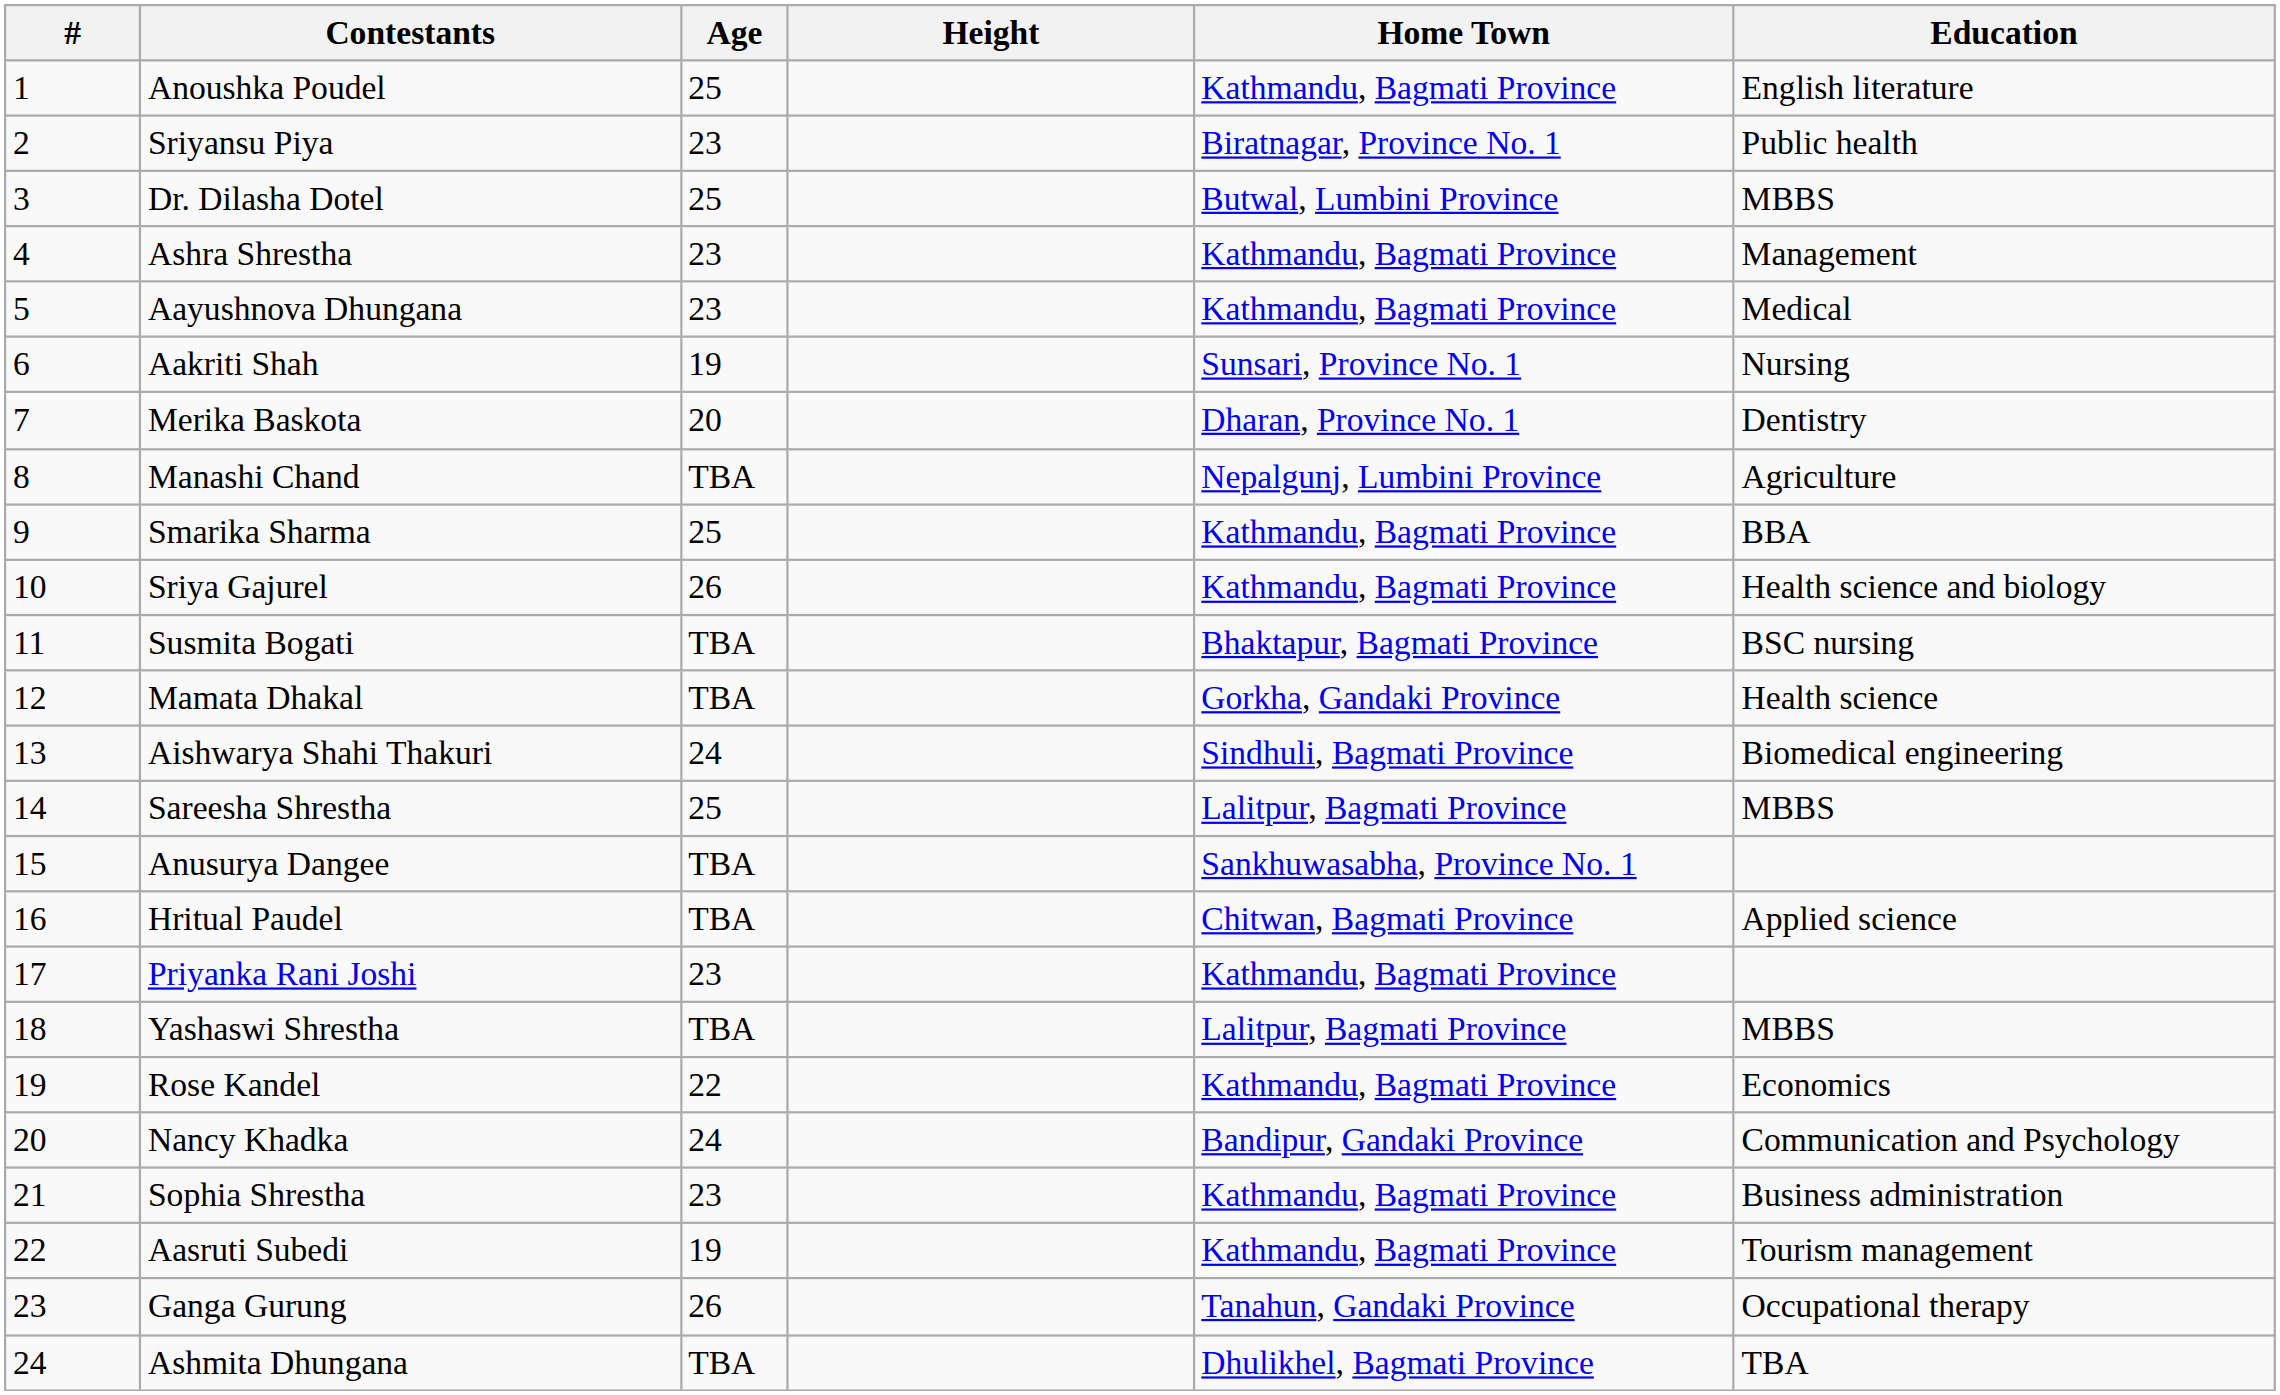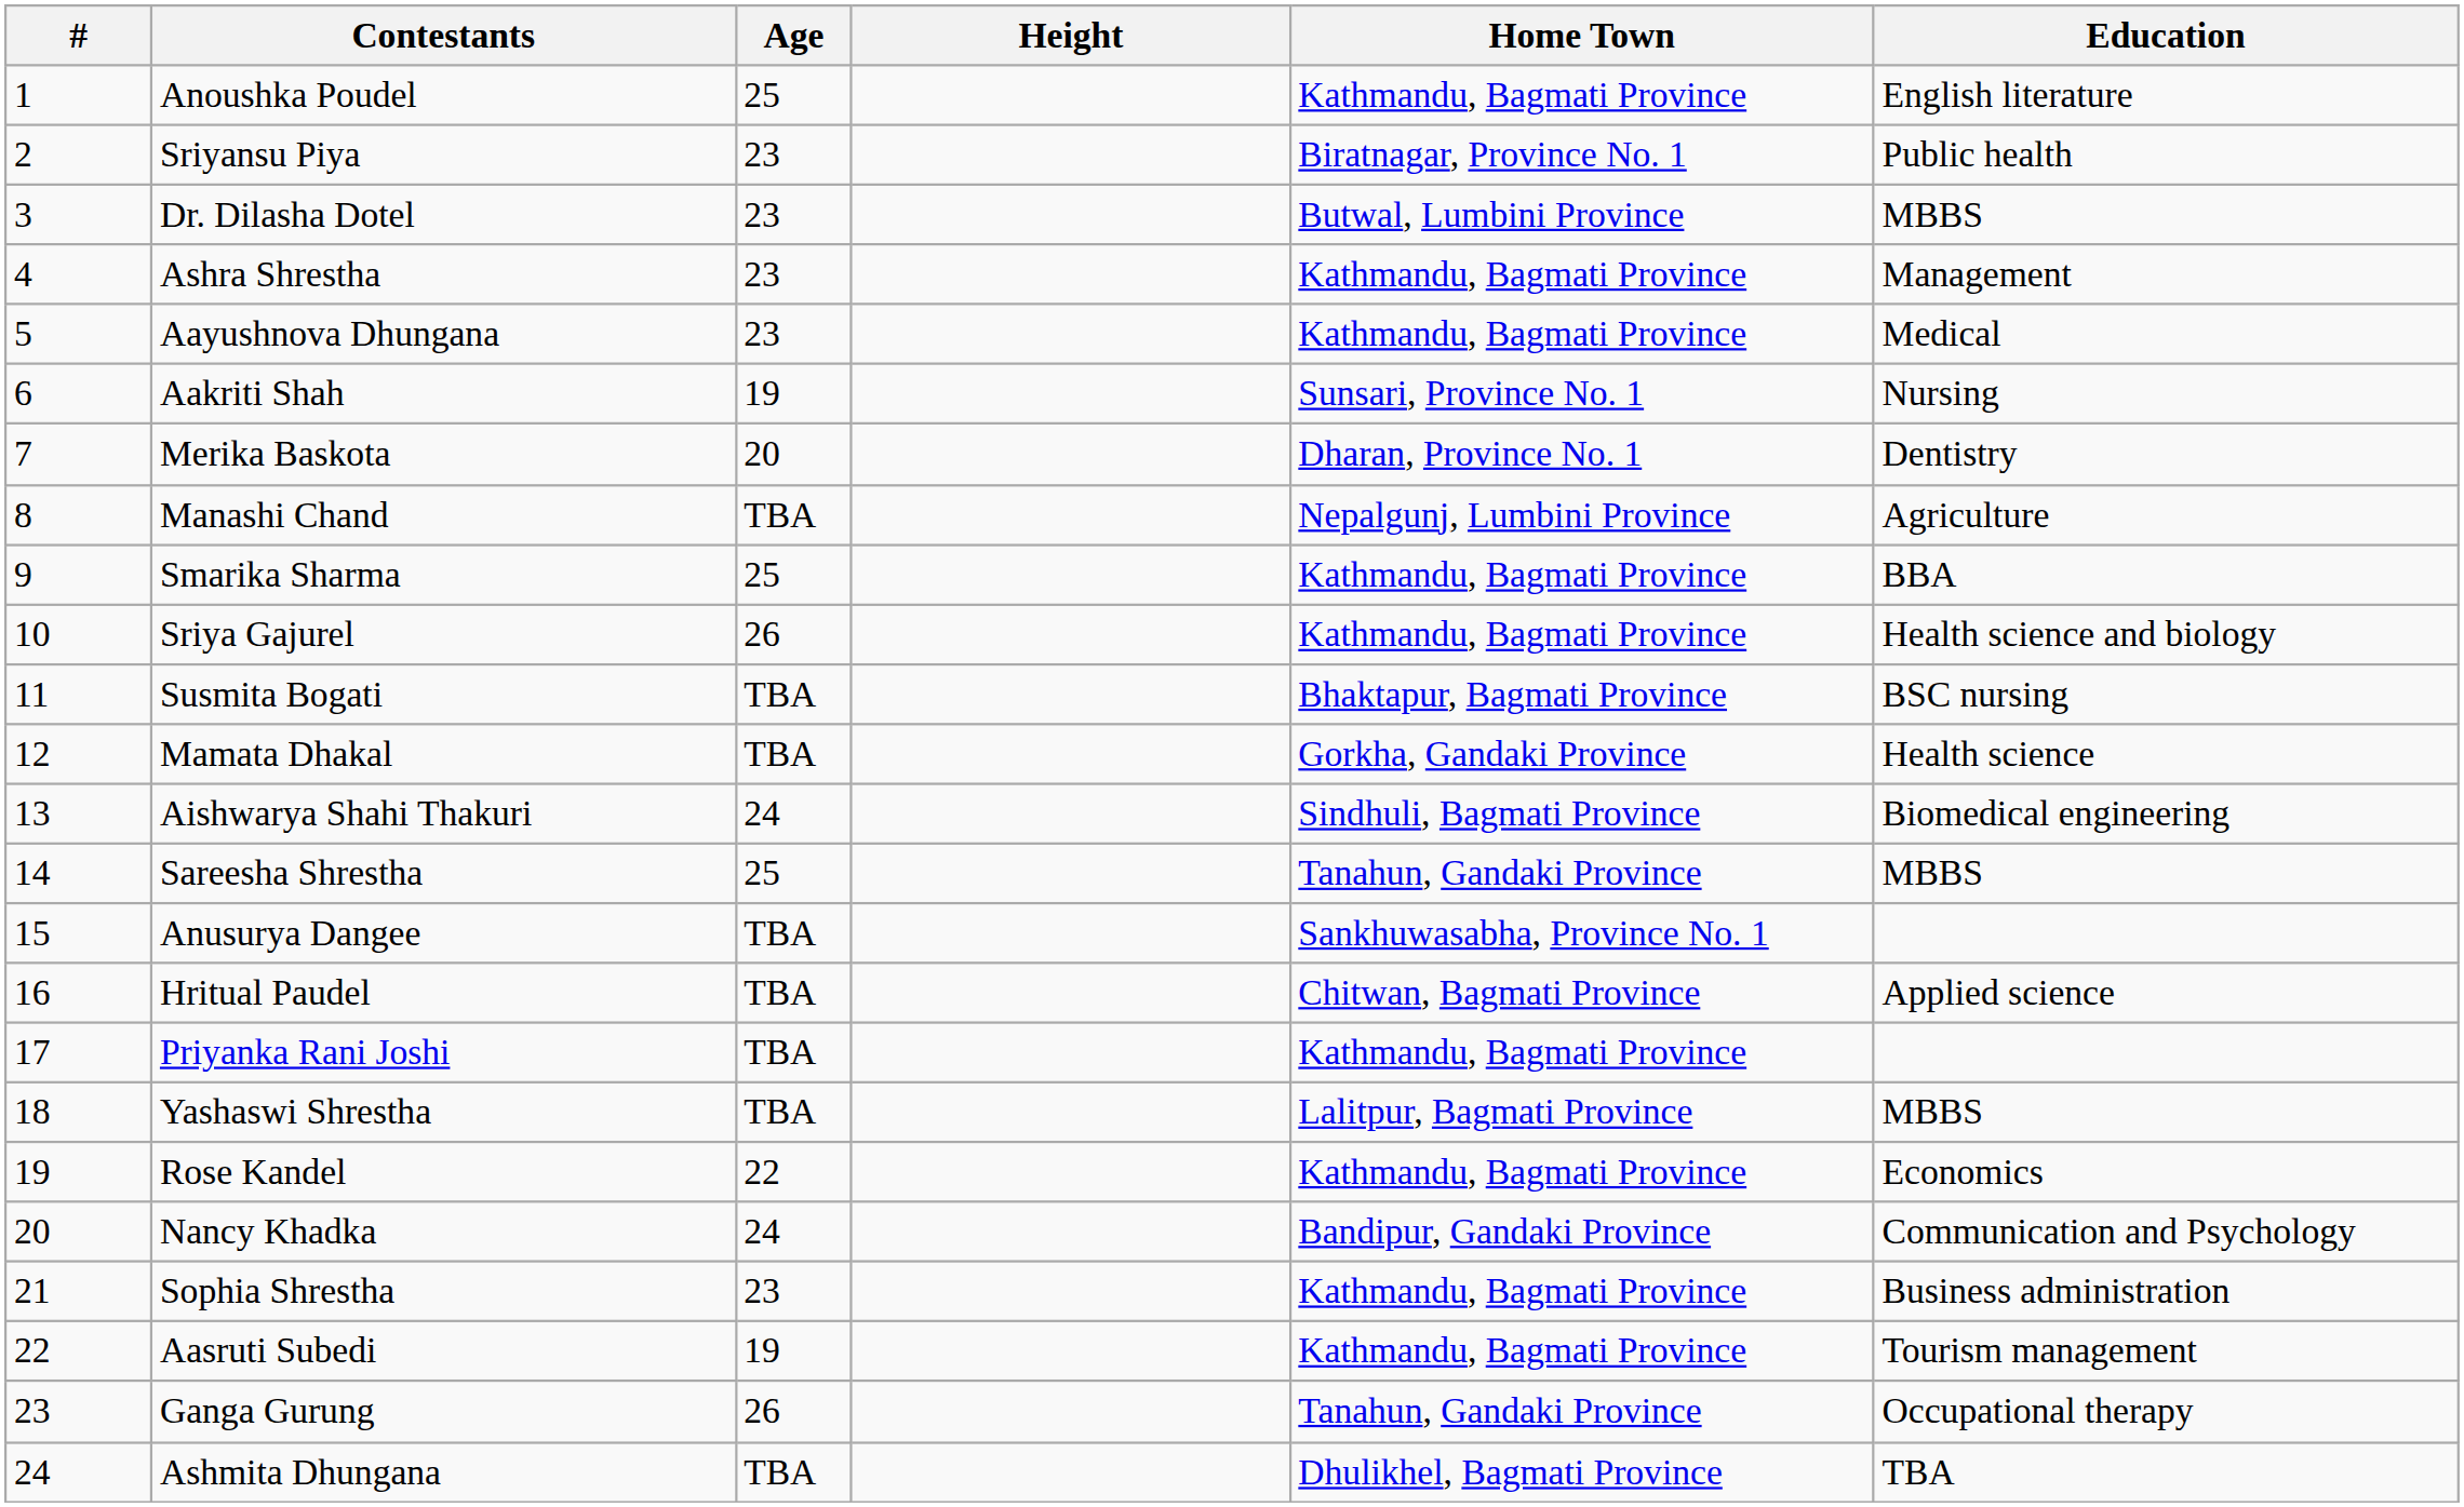 <table class="wikitable sortable" style="font-size: 95%;">
 <tr>
 <th style="width:05%;">#</th>
 <th style="width:20%;">Contestants</th>
 <th style="width:04%;">Age</th>
 <th style="width:15%;">Height</th>
 <th style="width:20%;">Home Town</th>
 <th style="width:20%;">Education</th>
 </tr>
 <tr>
 <td>1</td>
 <td>Anoushka Poudel</td>
 <td>25</td>
 <td></td>
 <td><a href='#'>Kathmandu</a>, <a href='#'>Bagmati Province</a></td>
 <td>English literature</td>
 </tr>
 <tr>
 <td>2</td>
 <td>Sriyansu Piya</td>
 <td>23</td>
 <td></td>
 <td><a href='#'>Biratnagar</a>, <a href='#'>Province No. 1</a></td>
 <td>Public health</td>
 </tr>
 <tr>
 <td>3</td>
 <td>Dr. Dilasha Dotel</td>
-<td>25</td>
+<td>23</td>
 <td></td>
 <td><a href='#'>Butwal</a>, <a href='#'>Lumbini Province</a></td>
 <td>MBBS</td>
 </tr>
 <tr>
 <td>4</td>
 <td>Ashra Shrestha</td>
 <td>23</td>
 <td></td>
 <td><a href='#'>Kathmandu</a>, <a href='#'>Bagmati Province</a></td>
 <td>Management</td>
 </tr>
 <tr>
 <td>5</td>
 <td>Aayushnova Dhungana</td>
 <td>23</td>
 <td></td>
 <td><a href='#'>Kathmandu</a>, <a href='#'>Bagmati Province</a></td>
 <td>Medical</td>
 </tr>
 <tr>
 <td>6</td>
 <td>Aakriti Shah</td>
 <td>19</td>
 <td></td>
 <td><a href='#'>Sunsari</a>, <a href='#'>Province No. 1</a></td>
 <td>Nursing</td>
 </tr>
 <tr>
 <td>7</td>
 <td>Merika Baskota</td>
 <td>20</td>
 <td></td>
 <td><a href='#'>Dharan</a>, <a href='#'>Province No. 1</a></td>
 <td>Dentistry</td>
 </tr>
 <tr>
 <td>8</td>
 <td>Manashi Chand</td>
 <td>TBA</td>
 <td></td>
 <td><a href='#'>Nepalgunj</a>, <a href='#'>Lumbini Province</a></td>
 <td>Agriculture</td>
 </tr>
 <tr>
 <td>9</td>
 <td>Smarika Sharma</td>
 <td>25</td>
 <td></td>
 <td><a href='#'>Kathmandu</a>, <a href='#'>Bagmati Province</a></td>
 <td>BBA</td>
 </tr>
 <tr>
 <td>10</td>
 <td>Sriya Gajurel</td>
 <td>26</td>
 <td></td>
 <td><a href='#'>Kathmandu</a>, <a href='#'>Bagmati Province</a></td>
 <td>Health science and biology</td>
 </tr>
 <tr>
 <td>11</td>
 <td>Susmita Bogati</td>
 <td>TBA</td>
 <td></td>
 <td><a href='#'>Bhaktapur</a>, <a href='#'>Bagmati Province</a></td>
 <td>BSC nursing</td>
 </tr>
 <tr>
 <td>12</td>
 <td>Mamata Dhakal</td>
 <td>TBA</td>
 <td></td>
 <td><a href='#'>Gorkha</a>, <a href='#'>Gandaki Province</a></td>
 <td>Health science</td>
 </tr>
 <tr>
 <td>13</td>
 <td>Aishwarya Shahi Thakuri</td>
 <td>24</td>
 <td></td>
 <td><a href='#'>Sindhuli</a>, <a href='#'>Bagmati Province</a></td>
 <td>Biomedical engineering</td>
 </tr>
 <tr>
 <td>14</td>
 <td>Sareesha Shrestha</td>
 <td>25</td>
 <td></td>
-<td><a href='#'>Lalitpur</a>, <a href='#'>Bagmati Province</a></td>
+<td><a href='#'>Tanahun</a>, <a href='#'>Gandaki Province</a></td>
 <td>MBBS</td>
 </tr>
 <tr>
 <td>15</td>
 <td>Anusurya Dangee</td>
 <td>TBA</td>
 <td></td>
 <td><a href='#'>Sankhuwasabha</a>, <a href='#'>Province No. 1</a></td>
 <td></td>
 </tr>
 <tr>
 <td>16</td>
 <td>Hritual Paudel</td>
 <td>TBA</td>
 <td></td>
 <td><a href='#'>Chitwan</a>, <a href='#'>Bagmati Province</a></td>
 <td>Applied science</td>
 </tr>
 <tr>
 <td>17</td>
 <td><a href='#'>Priyanka Rani Joshi</a></td>
-<td>23</td>
+<td>TBA</td>
 <td></td>
 <td><a href='#'>Kathmandu</a>, <a href='#'>Bagmati Province</a></td>
 <td></td>
 </tr>
 <tr>
 <td>18</td>
 <td>Yashaswi Shrestha</td>
 <td>TBA</td>
 <td></td>
 <td><a href='#'>Lalitpur</a>, <a href='#'>Bagmati Province</a></td>
 <td>MBBS</td>
 </tr>
 <tr>
 <td>19</td>
 <td>Rose Kandel</td>
 <td>22</td>
 <td></td>
 <td><a href='#'>Kathmandu</a>, <a href='#'>Bagmati Province</a></td>
 <td>Economics</td>
 </tr>
 <tr>
 <td>20</td>
 <td>Nancy Khadka</td>
 <td>24</td>
 <td></td>
 <td><a href='#'>Bandipur</a>, <a href='#'>Gandaki Province</a></td>
 <td>Communication and Psychology</td>
 </tr>
 <tr>
 <td>21</td>
 <td>Sophia Shrestha</td>
 <td>23</td>
 <td></td>
 <td><a href='#'>Kathmandu</a>, <a href='#'>Bagmati Province</a></td>
 <td>Business administration</td>
 </tr>
 <tr>
 <td>22</td>
 <td>Aasruti Subedi</td>
 <td>19</td>
 <td></td>
 <td><a href='#'>Kathmandu</a>, <a href='#'>Bagmati Province</a></td>
 <td>Tourism management</td>
 </tr>
 <tr>
 <td>23</td>
 <td>Ganga Gurung</td>
 <td>26</td>
 <td></td>
 <td><a href='#'>Tanahun</a>, <a href='#'>Gandaki Province</a></td>
 <td>Occupational therapy</td>
 </tr>
 <tr>
 <td>24</td>
 <td>Ashmita Dhungana</td>
 <td>TBA</td>
 <td></td>
 <td><a href='#'>Dhulikhel</a>, <a href='#'>Bagmati Province</a></td>
 <td>TBA</td>
 </tr>
 <tr>
 </tr>
 </table>
